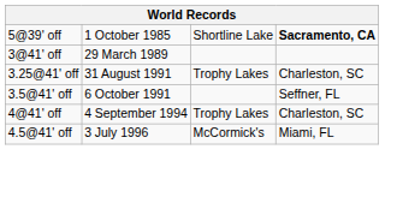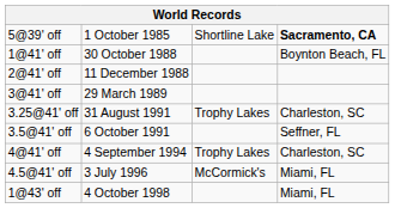 <table class="wikitable">
 <tr>
 <th colspan="4">World Records</th>
 </tr>
 <tr>
 <td>5@39' off</td>
 <td>1 October 1985</td>
 <td>Shortline Lake</td>
 <td><strong>Sacramento, CA</strong></td>
+</tr>
+<tr>
+<td>1@41' off</td>
+<td>30 October 1988</td>
+<td></td>
+<td>Boynton Beach, FL</td>
+</tr>
+<tr>
+<td>2@41' off</td>
+<td>11 December 1988</td>
+<td></td>
+<td></td>
 </tr>
 <tr>
 <td>3@41' off</td>
 <td>29 March 1989</td>
 <td></td>
 <td></td>
 </tr>
 <tr>
 <td>3.25@41' off</td>
 <td>31 August 1991</td>
 <td>Trophy Lakes</td>
 <td>Charleston, SC</td>
 </tr>
 <tr>
 <td>3.5@41' off</td>
 <td>6 October 1991</td>
 <td></td>
 <td>Seffner, FL</td>
 </tr>
 <tr>
 <td>4@41' off</td>
 <td>4 September 1994</td>
 <td>Trophy Lakes</td>
 <td>Charleston, SC</td>
 </tr>
 <tr>
 <td>4.5@41' off</td>
 <td>3 July 1996</td>
 <td>McCormick's</td>
 <td>Miami, FL</td>
 </tr>
+<tr>
+<td>1@43' off</td>
+<td>4 October 1998</td>
+<td></td>
+<td>Miami, FL</td>
+</tr>
 </table>
